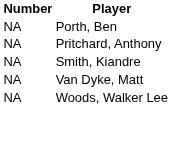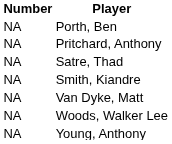 <table>
 <tr>
 <th>Number</th>
 <th>Player</th>
 </tr>
 <tr>
 <td>NA</td>
 <td>Porth, Ben</td>
 </tr>
 <tr>
 <td>NA</td>
 <td>Pritchard, Anthony</td>
 </tr>
 <tr>
 <td>NA</td>
+<td>Satre, Thad</td>
+</tr>
+<tr>
+<td>NA</td>
 <td>Smith, Kiandre</td>
 </tr>
 <tr>
 <td>NA</td>
 <td>Van Dyke, Matt</td>
 </tr>
 <tr>
 <td>NA</td>
 <td>Woods, Walker Lee</td>
 </tr>
+<tr>
+<td>NA</td>
+<td>Young, Anthony</td>
+</tr>
 </table>
